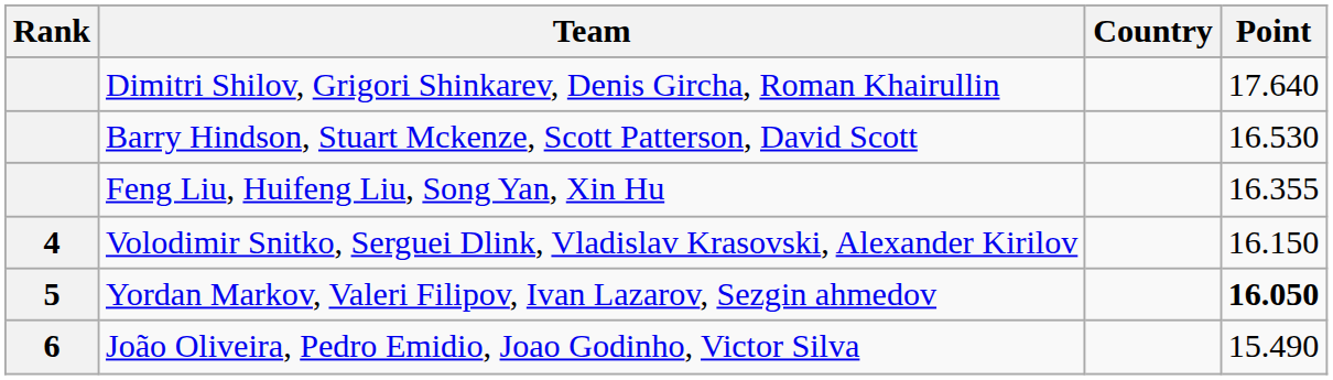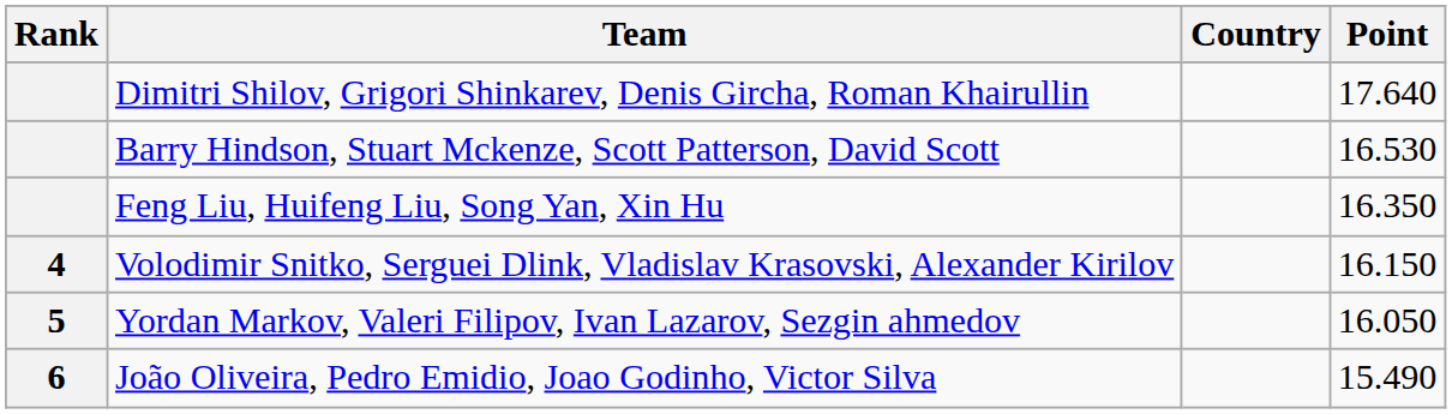 <table class="wikitable sortable">
 <tr>
 <th>Rank</th>
 <th>Team</th>
 <th>Country</th>
 <th>Point</th>
 </tr>
 <tr>
 <th></th>
 <td><a href='#'>Dimitri Shilov</a>, <a href='#'>Grigori Shinkarev</a>, <a href='#'>Denis Gircha</a>, <a href='#'>Roman Khairullin</a></td>
 <td></td>
 <td>17.640</td>
 </tr>
 <tr>
 <th></th>
 <td><a href='#'>Barry Hindson</a>, <a href='#'>Stuart Mckenze</a>, <a href='#'>Scott Patterson</a>, <a href='#'>David Scott</a></td>
 <td></td>
 <td>16.530</td>
 </tr>
 <tr>
 <th></th>
 <td><a href='#'>Feng Liu</a>, <a href='#'>Huifeng Liu</a>, <a href='#'>Song Yan</a>, <a href='#'>Xin Hu</a></td>
 <td></td>
-<td>16.355</td>
+<td>16.350</td>
 </tr>
 <tr>
 <th>4</th>
 <td><a href='#'>Volodimir Snitko</a>, <a href='#'>Serguei Dlink</a>, <a href='#'>Vladislav Krasovski</a>, <a href='#'>Alexander Kirilov</a></td>
 <td></td>
 <td>16.150</td>
 </tr>
 <tr>
 <th>5</th>
 <td><a href='#'>Yordan Markov</a>, <a href='#'>Valeri Filipov</a>, <a href='#'>Ivan Lazarov</a>, <a href='#'>Sezgin ahmedov</a></td>
 <td></td>
-<td><strong>16.050</strong></td>
+<td>16.050</td>
 </tr>
 <tr>
 <th>6</th>
 <td><a href='#'>João Oliveira</a>, <a href='#'>Pedro Emidio</a>, <a href='#'>Joao Godinho</a>, <a href='#'>Victor Silva</a></td>
 <td></td>
 <td>15.490</td>
 </tr>
 </table>
